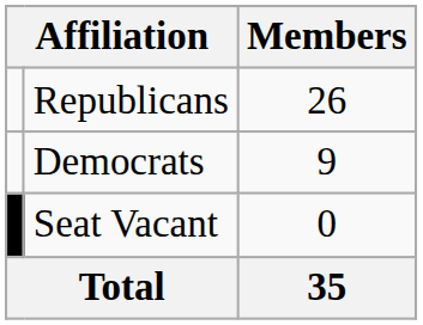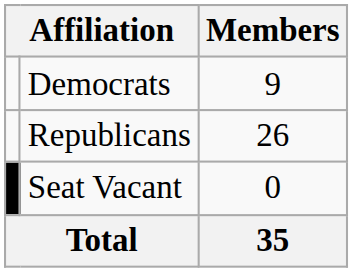 <table class="wikitable">
 <tr>
 <th colspan="2" align="center" valign="bottom">Affiliation</th>
 <th valign="bottom">Members</th>
 </tr>
 <tr>
 <td></td>
-<td>Republicans</td>
-<td align="center">26</td>
+<td>Democrats</td>
+<td align="center">9</td>
 </tr>
 <tr>
 <td></td>
-<td>Democrats</td>
-<td align="center">9</td>
+<td>Republicans</td>
+<td align="center">26</td>
 </tr>
 <tr>
 <td bgcolor="black"></td>
 <td>Seat Vacant</td>
 <td align=center>0</td>
 </tr>
 <tr>
 <th colspan="2" align="center"><strong>Total</strong></th>
 <th align="center"><strong>35</strong></th>
 </tr>
 </table>
